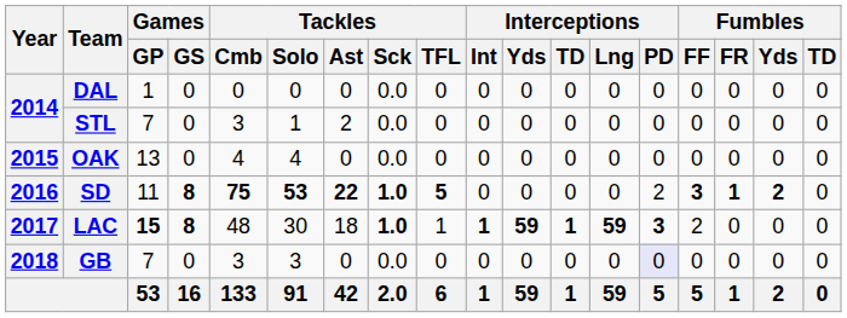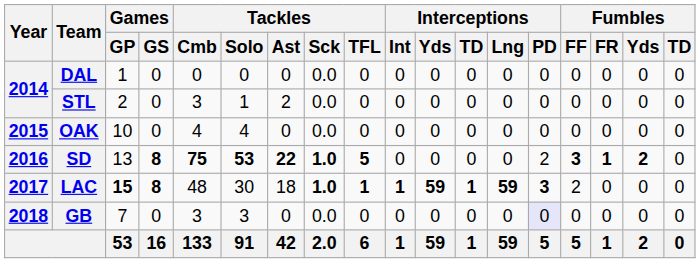 <table class="wikitable" style="text-align:center">
 <tr>
 <th rowspan="2">Year</th>
 <th rowspan="2">Team</th>
 <th colspan="2">Games</th>
 <th colspan="5">Tackles</th>
 <th colspan="5">Interceptions</th>
 <th colspan="4">Fumbles</th>
 </tr>
 <tr>
 <th>GP</th>
 <th>GS</th>
 <th>Cmb</th>
 <th>Solo</th>
 <th>Ast</th>
 <th>Sck</th>
 <th>TFL</th>
 <th>Int</th>
 <th>Yds</th>
 <th>TD</th>
 <th>Lng</th>
 <th>PD</th>
 <th>FF</th>
 <th>FR</th>
 <th>Yds</th>
 <th>TD</th>
 </tr>
 <tr>
 <th rowspan="2"><a href='#'>2014</a></th>
 <th><a href='#'>DAL</a></th>
 <td>1</td>
 <td>0</td>
 <td>0</td>
 <td>0</td>
 <td>0</td>
 <td>0.0</td>
 <td>0</td>
 <td>0</td>
 <td>0</td>
 <td>0</td>
 <td>0</td>
 <td>0</td>
 <td>0</td>
 <td>0</td>
 <td>0</td>
 <td>0</td>
 </tr>
 <tr>
 <th><a href='#'>STL</a></th>
-<td>7</td>
+<td>2</td>
 <td>0</td>
 <td>3</td>
 <td>1</td>
 <td>2</td>
 <td>0.0</td>
 <td>0</td>
 <td>0</td>
 <td>0</td>
 <td>0</td>
 <td>0</td>
 <td>0</td>
 <td>0</td>
 <td>0</td>
 <td>0</td>
 <td>0</td>
 </tr>
 <tr>
 <th><a href='#'>2015</a></th>
 <th><a href='#'>OAK</a></th>
-<td>13</td>
+<td>10</td>
 <td>0</td>
 <td>4</td>
 <td>4</td>
 <td>0</td>
 <td>0.0</td>
 <td>0</td>
 <td>0</td>
 <td>0</td>
 <td>0</td>
 <td>0</td>
 <td>0</td>
 <td>0</td>
 <td>0</td>
 <td>0</td>
 <td>0</td>
 </tr>
 <tr>
 <th><a href='#'>2016</a></th>
 <th><a href='#'>SD</a></th>
-<td>11</td>
+<td>13</td>
 <td><strong>8</strong></td>
 <td><strong>75</strong></td>
 <td><strong>53</strong></td>
 <td><strong>22</strong></td>
 <td><strong>1.0</strong></td>
 <td><strong>5</strong></td>
 <td>0</td>
 <td>0</td>
 <td>0</td>
 <td>0</td>
 <td>2</td>
 <td><strong>3</strong></td>
 <td><strong>1</strong></td>
 <td><strong>2</strong></td>
 <td>0</td>
 </tr>
 <tr>
 <th><a href='#'>2017</a></th>
 <th><a href='#'>LAC</a></th>
 <td><strong>15</strong></td>
 <td><strong>8</strong></td>
 <td>48</td>
 <td>30</td>
 <td>18</td>
 <td><strong>1.0</strong></td>
-<td>1</td>
+<td><strong>1</strong></td>
 <td><strong>1</strong></td>
 <td><strong>59</strong></td>
 <td><strong>1</strong></td>
 <td><strong>59</strong></td>
 <td><strong>3</strong></td>
 <td>2</td>
 <td>0</td>
 <td>0</td>
 <td>0</td>
 </tr>
 <tr>
 <th><a href='#'>2018</a></th>
 <th><a href='#'>GB</a></th>
 <td>7</td>
 <td>0</td>
 <td>3</td>
 <td>3</td>
 <td>0</td>
 <td>0.0</td>
 <td>0</td>
 <td>0</td>
 <td>0</td>
 <td>0</td>
 <td>0</td>
 <td style="background: lavender;">0</td>
 <td>0</td>
 <td>0</td>
 <td>0</td>
 <td>0</td>
 </tr>
 <tr>
 <th colspan="2"></th>
 <th>53</th>
 <th>16</th>
 <th>133</th>
 <th>91</th>
 <th>42</th>
 <th>2.0</th>
 <th>6</th>
 <th>1</th>
 <th>59</th>
 <th>1</th>
 <th>59</th>
 <th>5</th>
 <th>5</th>
 <th>1</th>
 <th>2</th>
 <th>0</th>
 </tr>
 </table>
